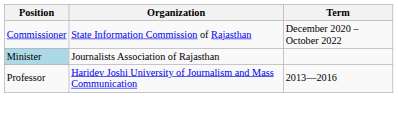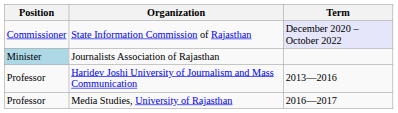 <table class="wikitable">
 <tr>
 <th>Position</th>
 <th>Organization</th>
 <th>Term</th>
 </tr>
 <tr>
 <td><a href='#'>Commissioner</a></td>
 <td><a href='#'>State Information Commission</a> of <a href='#'>Rajasthan</a></td>
-<td>December 2020 – October 2022</td>
+<td style="background: lavender;">December 2020 – October 2022</td>
 </tr>
 <tr>
 <td style="background: lightblue;">Minister</td>
 <td>Journalists Association of Rajasthan</td>
 <td></td>
 </tr>
 <tr>
 <td>Professor</td>
 <td><a href='#'>Haridev Joshi University of Journalism and Mass Communication</a></td>
 <td>2013—2016</td>
 </tr>
+<tr>
+<td>Professor</td>
+<td>Media Studies, <a href='#'>University of Rajasthan</a></td>
+<td>2016—2017</td>
+</tr>
 </table>
